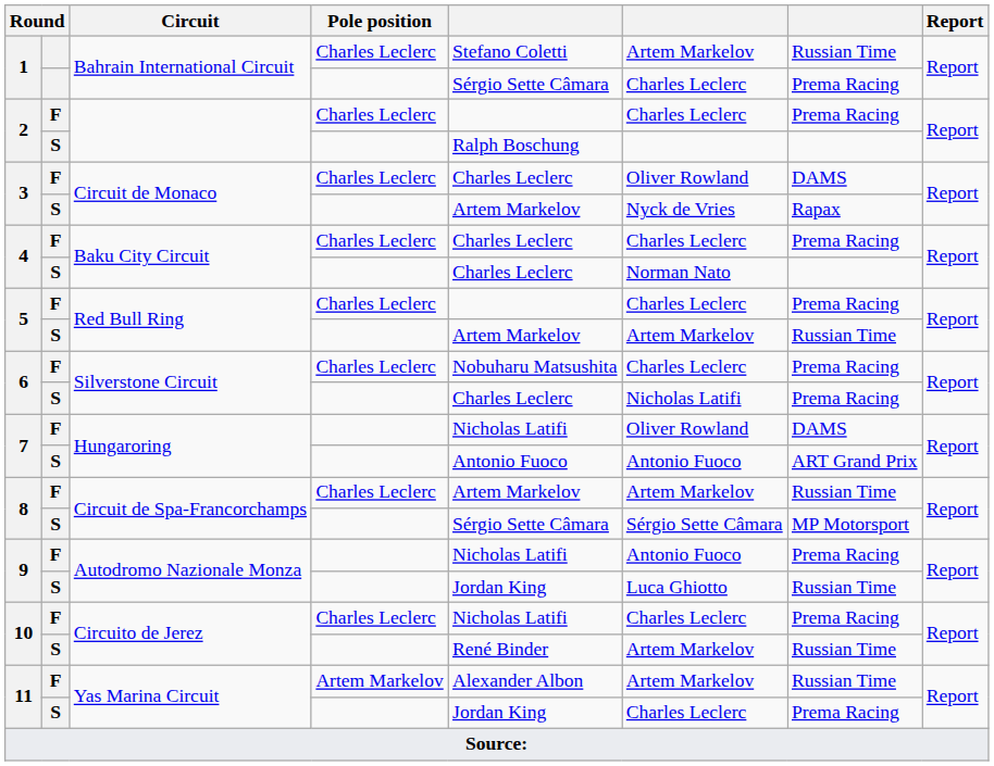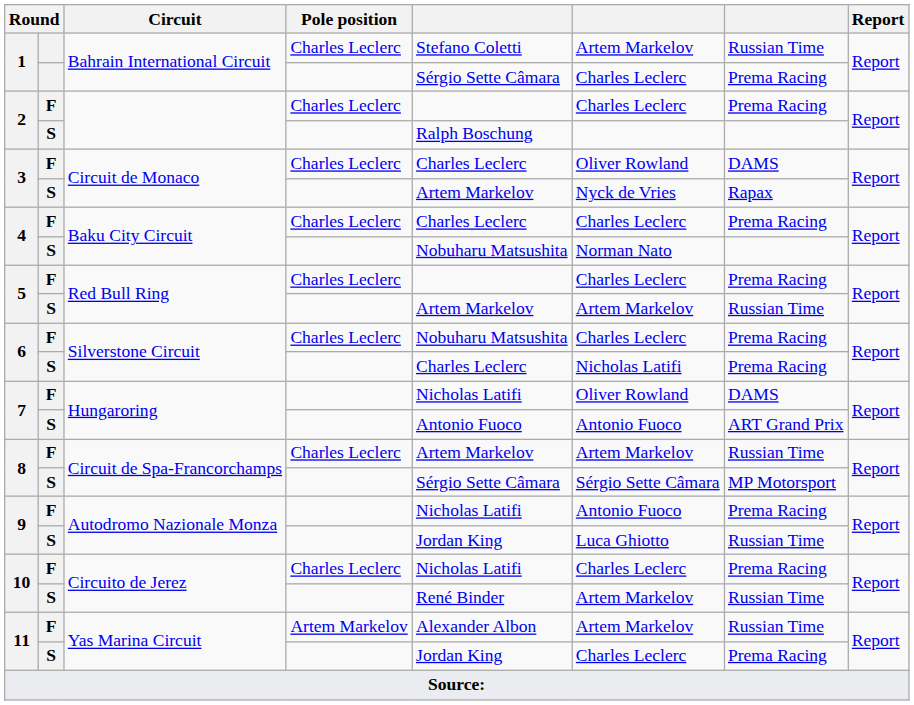 <table class="wikitable" style="font-size: 85%;">
 <tr>
 <th colspan=2>Round</th>
 <th>Circuit</th>
 <th>Pole position</th>
 <th></th>
 <th></th>
 <th></th>
 <th>Report</th>
 </tr>
 <tr>
 <th rowspan=2>1</th>
 <th></th>
 <td rowspan=2> <a href='#'>Bahrain International Circuit</a></td>
 <td> <a href='#'>Charles Leclerc</a></td>
 <td> <a href='#'>Stefano Coletti</a></td>
 <td> <a href='#'>Artem Markelov</a></td>
 <td> <a href='#'>Russian Time</a></td>
 <td rowspan=2><a href='#'>Report</a></td>
 </tr>
 <tr>
 <th></th>
 <td></td>
 <td> <a href='#'>Sérgio Sette Câmara</a></td>
 <td> <a href='#'>Charles Leclerc</a></td>
 <td> <a href='#'>Prema Racing</a></td>
 </tr>
 <tr>
 <th rowspan=2>2</th>
 <th>F</th>
 <td rowspan=2></td>
 <td> <a href='#'>Charles Leclerc</a></td>
 <td></td>
 <td> <a href='#'>Charles Leclerc</a></td>
 <td> <a href='#'>Prema Racing</a></td>
 <td rowspan=2><a href='#'>Report</a></td>
 </tr>
 <tr>
 <th>S</th>
 <td></td>
 <td> <a href='#'>Ralph Boschung</a></td>
 <td></td>
 <td></td>
 </tr>
 <tr>
 <th rowspan=2>3</th>
 <th>F</th>
 <td rowspan=2> <a href='#'>Circuit de Monaco</a></td>
 <td> <a href='#'>Charles Leclerc</a></td>
 <td> <a href='#'>Charles Leclerc</a></td>
 <td> <a href='#'>Oliver Rowland</a></td>
 <td> <a href='#'>DAMS</a></td>
 <td rowspan=2><a href='#'>Report</a></td>
 </tr>
 <tr>
 <th>S</th>
 <td></td>
 <td> <a href='#'>Artem Markelov</a></td>
 <td> <a href='#'>Nyck de Vries</a></td>
 <td> <a href='#'>Rapax</a></td>
 </tr>
 <tr>
 <th rowspan=2>4</th>
 <th>F</th>
 <td rowspan=2> <a href='#'>Baku City Circuit</a></td>
 <td> <a href='#'>Charles Leclerc</a></td>
 <td> <a href='#'>Charles Leclerc</a></td>
 <td> <a href='#'>Charles Leclerc</a></td>
 <td> <a href='#'>Prema Racing</a></td>
 <td rowspan=2><a href='#'>Report</a></td>
 </tr>
 <tr>
 <th>S</th>
 <td></td>
-<td> <a href='#'>Charles Leclerc</a></td>
+<td> <a href='#'>Nobuharu Matsushita</a></td>
 <td> <a href='#'>Norman Nato</a></td>
 <td></td>
 </tr>
 <tr>
 <th rowspan=2>5</th>
 <th>F</th>
 <td rowspan=2> <a href='#'>Red Bull Ring</a></td>
 <td> <a href='#'>Charles Leclerc</a></td>
 <td></td>
 <td> <a href='#'>Charles Leclerc</a></td>
 <td> <a href='#'>Prema Racing</a></td>
 <td rowspan=2><a href='#'>Report</a></td>
 </tr>
 <tr>
 <th>S</th>
 <td></td>
 <td> <a href='#'>Artem Markelov</a></td>
 <td> <a href='#'>Artem Markelov</a></td>
 <td> <a href='#'>Russian Time</a></td>
 </tr>
 <tr>
 <th rowspan=2>6</th>
 <th>F</th>
 <td rowspan=2> <a href='#'>Silverstone Circuit</a></td>
 <td> <a href='#'>Charles Leclerc</a></td>
 <td> <a href='#'>Nobuharu Matsushita</a></td>
 <td> <a href='#'>Charles Leclerc</a></td>
 <td> <a href='#'>Prema Racing</a></td>
 <td rowspan=2><a href='#'>Report</a></td>
 </tr>
 <tr>
 <th>S</th>
 <td></td>
 <td> <a href='#'>Charles Leclerc</a></td>
 <td> <a href='#'>Nicholas Latifi</a></td>
 <td> <a href='#'>Prema Racing</a></td>
 </tr>
 <tr>
 <th rowspan=2>7</th>
 <th>F</th>
 <td rowspan=2> <a href='#'>Hungaroring</a></td>
 <td></td>
 <td> <a href='#'>Nicholas Latifi</a></td>
 <td> <a href='#'>Oliver Rowland</a></td>
 <td> <a href='#'>DAMS</a></td>
 <td rowspan=2><a href='#'>Report</a></td>
 </tr>
 <tr>
 <th>S</th>
 <td></td>
 <td> <a href='#'>Antonio Fuoco</a></td>
 <td> <a href='#'>Antonio Fuoco</a></td>
 <td> <a href='#'>ART Grand Prix</a></td>
 </tr>
 <tr>
 <th rowspan=2>8</th>
 <th>F</th>
 <td rowspan=2> <a href='#'>Circuit de Spa-Francorchamps</a></td>
 <td> <a href='#'>Charles Leclerc</a></td>
 <td> <a href='#'>Artem Markelov</a></td>
 <td> <a href='#'>Artem Markelov</a></td>
 <td> <a href='#'>Russian Time</a></td>
 <td rowspan=2><a href='#'>Report</a></td>
 </tr>
 <tr>
 <th>S</th>
 <td></td>
 <td> <a href='#'>Sérgio Sette Câmara</a></td>
 <td> <a href='#'>Sérgio Sette Câmara</a></td>
 <td> <a href='#'>MP Motorsport</a></td>
 </tr>
 <tr>
 <th rowspan=2>9</th>
 <th>F</th>
 <td rowspan=2> <a href='#'>Autodromo Nazionale Monza</a></td>
 <td></td>
 <td> <a href='#'>Nicholas Latifi</a></td>
 <td> <a href='#'>Antonio Fuoco</a></td>
 <td> <a href='#'>Prema Racing</a></td>
 <td rowspan=2><a href='#'>Report</a></td>
 </tr>
 <tr>
 <th>S</th>
 <td></td>
 <td> <a href='#'>Jordan King</a></td>
 <td> <a href='#'>Luca Ghiotto</a></td>
 <td> <a href='#'>Russian Time</a></td>
 </tr>
 <tr>
 <th rowspan=2>10</th>
 <th>F</th>
 <td rowspan=2> <a href='#'>Circuito de Jerez</a></td>
 <td> <a href='#'>Charles Leclerc</a></td>
 <td> <a href='#'>Nicholas Latifi</a></td>
 <td> <a href='#'>Charles Leclerc</a></td>
 <td> <a href='#'>Prema Racing</a></td>
 <td rowspan=2><a href='#'>Report</a></td>
 </tr>
 <tr>
 <th>S</th>
 <td></td>
 <td> <a href='#'>René Binder</a></td>
 <td> <a href='#'>Artem Markelov</a></td>
 <td> <a href='#'>Russian Time</a></td>
 </tr>
 <tr>
 <th rowspan=2>11</th>
 <th>F</th>
 <td rowspan=2> <a href='#'>Yas Marina Circuit</a></td>
 <td> <a href='#'>Artem Markelov</a></td>
 <td> <a href='#'>Alexander Albon</a></td>
 <td> <a href='#'>Artem Markelov</a></td>
 <td> <a href='#'>Russian Time</a></td>
 <td rowspan=2><a href='#'>Report</a></td>
 </tr>
 <tr>
 <th>S</th>
 <td></td>
 <td> <a href='#'>Jordan King</a></td>
 <td> <a href='#'>Charles Leclerc</a></td>
 <td> <a href='#'>Prema Racing</a></td>
 </tr>
 <tr>
 <td colspan="8" style="background-color:#EAECF0;text-align:center" align="bottom"><strong>Source:</strong></td>
 </tr>
 </table>
